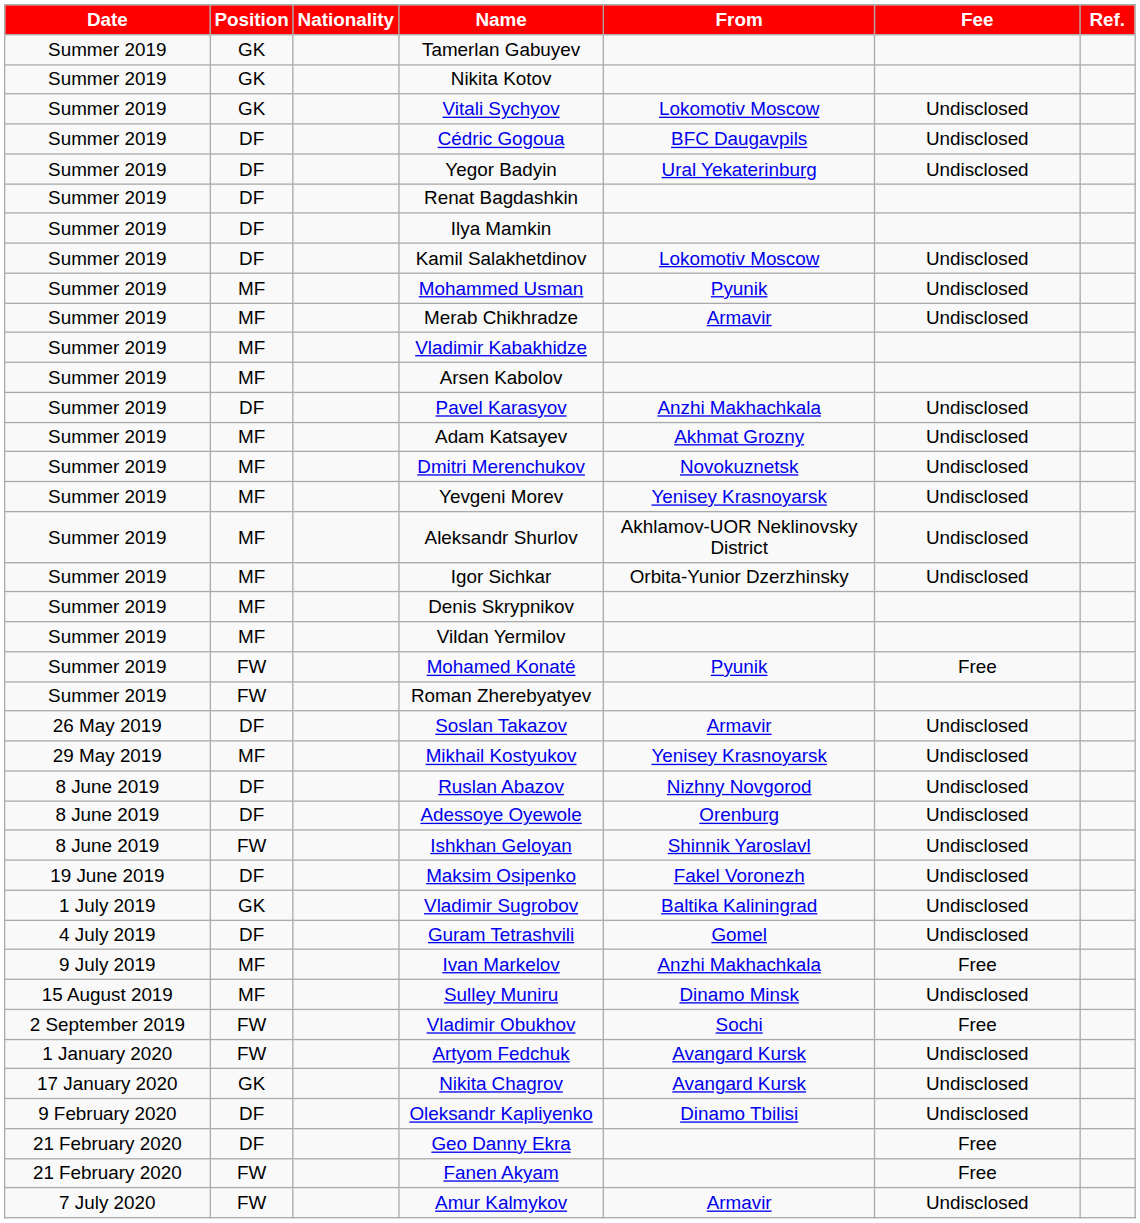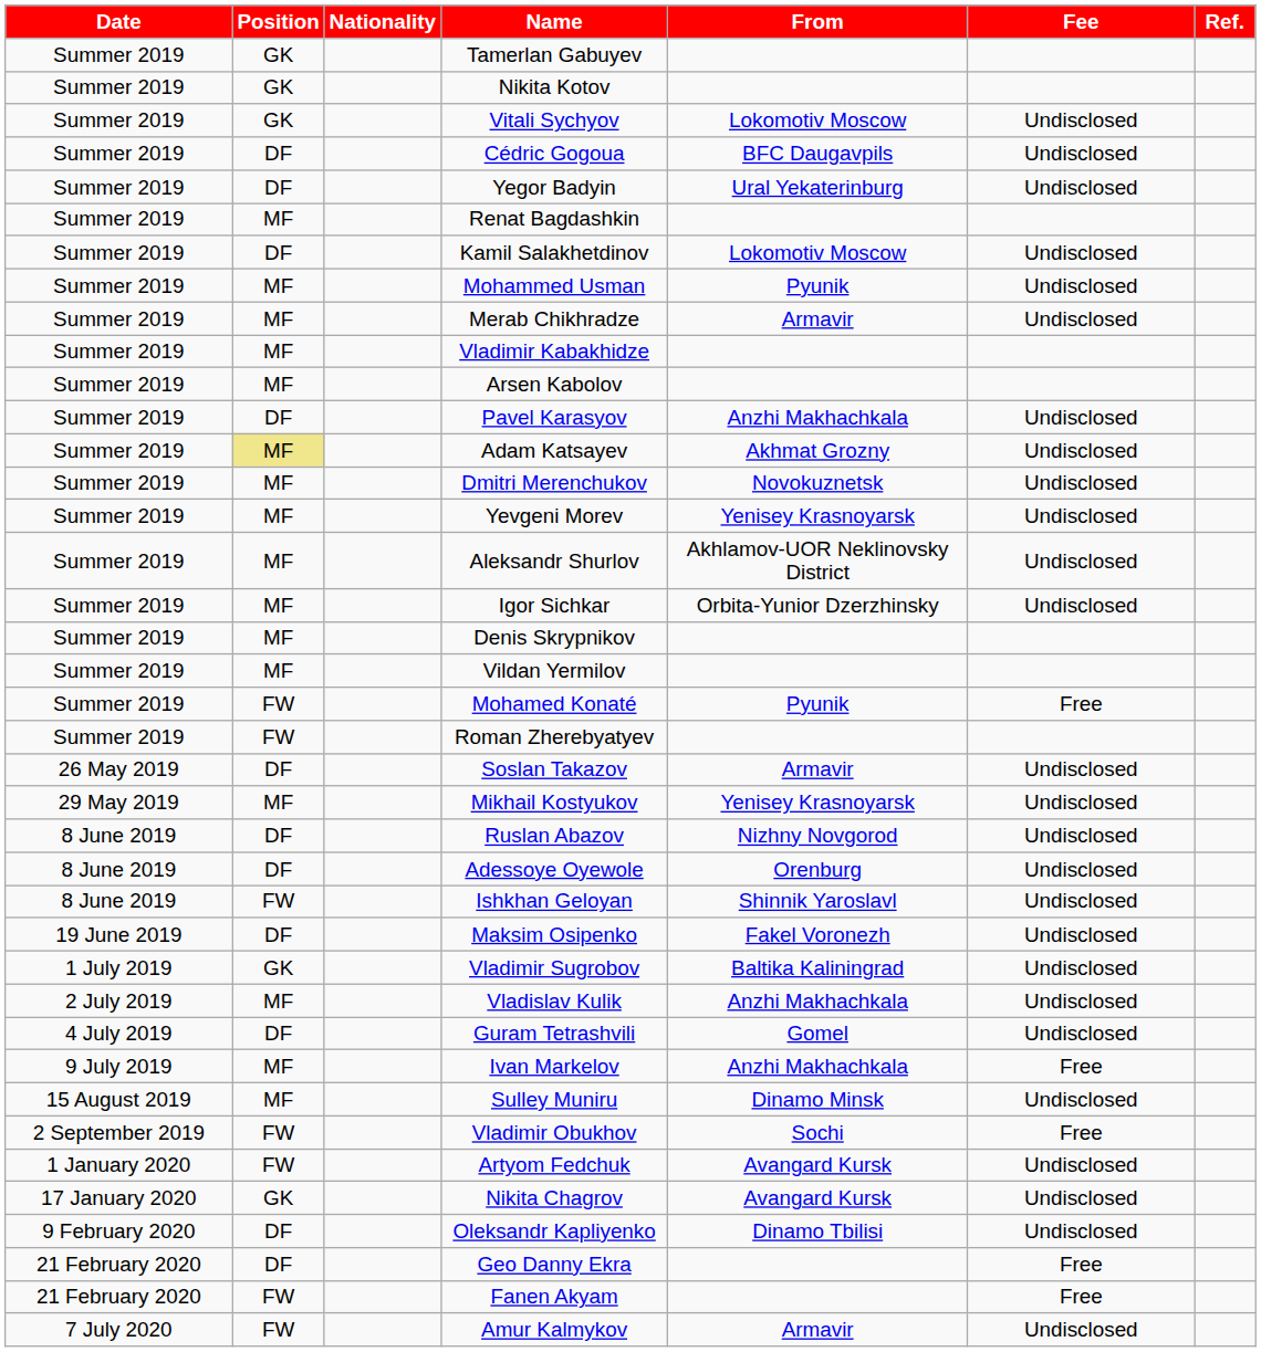 <table class="wikitable"  style="text-align:center; font-size:90%; ">
 <tr>
 <th style="background:#FF0000; color:white; width:150px;">Date</th>
 <th style="background:#FF0000; color:white; width:55px;">Position</th>
 <th style="background:#FF0000; color:white; width:505x;">Nationality</th>
 <th style="background:#FF0000; color:white; width:150px;">Name</th>
 <th style="background:#FF0000; color:white; width:200px;">From</th>
 <th style="background:#FF0000; color:white; width:150px;">Fee</th>
 <th style="background:#FF0000; color:white; width:35px;">Ref.</th>
 </tr>
 <tr>
 <td>Summer 2019</td>
 <td>GK</td>
 <td></td>
 <td>Tamerlan Gabuyev</td>
 <td></td>
 <td></td>
 <td></td>
 </tr>
 <tr>
 <td>Summer 2019</td>
 <td>GK</td>
 <td></td>
 <td>Nikita Kotov</td>
 <td></td>
 <td></td>
 <td></td>
 </tr>
 <tr>
 <td>Summer 2019</td>
 <td>GK</td>
 <td></td>
 <td><a href='#'>Vitali Sychyov</a></td>
 <td><a href='#'>Lokomotiv Moscow</a></td>
 <td>Undisclosed</td>
 <td></td>
 </tr>
 <tr>
 <td>Summer 2019</td>
 <td>DF</td>
 <td></td>
 <td><a href='#'>Cédric Gogoua</a></td>
 <td><a href='#'>BFC Daugavpils</a></td>
 <td>Undisclosed</td>
 <td></td>
 </tr>
 <tr>
 <td>Summer 2019</td>
 <td>DF</td>
 <td></td>
 <td>Yegor Badyin</td>
 <td><a href='#'>Ural Yekaterinburg</a></td>
 <td>Undisclosed</td>
 <td></td>
 </tr>
 <tr>
 <td>Summer 2019</td>
-<td>DF</td>
+<td>MF</td>
 <td></td>
 <td>Renat Bagdashkin</td>
-<td></td>
-<td></td>
-<td></td>
-</tr>
-<tr>
-<td>Summer 2019</td>
-<td>DF</td>
-<td></td>
-<td>Ilya Mamkin</td>
 <td></td>
 <td></td>
 <td></td>
 </tr>
 <tr>
 <td>Summer 2019</td>
 <td>DF</td>
 <td></td>
 <td>Kamil Salakhetdinov</td>
 <td><a href='#'>Lokomotiv Moscow</a></td>
 <td>Undisclosed</td>
 <td></td>
 </tr>
 <tr>
 <td>Summer 2019</td>
 <td>MF</td>
 <td></td>
 <td><a href='#'>Mohammed Usman</a></td>
 <td><a href='#'>Pyunik</a></td>
 <td>Undisclosed</td>
 <td></td>
 </tr>
 <tr>
 <td>Summer 2019</td>
 <td>MF</td>
 <td></td>
 <td>Merab Chikhradze</td>
 <td><a href='#'>Armavir</a></td>
 <td>Undisclosed</td>
 <td></td>
 </tr>
 <tr>
 <td>Summer 2019</td>
 <td>MF</td>
 <td></td>
 <td><a href='#'>Vladimir Kabakhidze</a></td>
 <td></td>
 <td></td>
 <td></td>
 </tr>
 <tr>
 <td>Summer 2019</td>
 <td>MF</td>
 <td></td>
 <td>Arsen Kabolov</td>
 <td></td>
 <td></td>
 <td></td>
 </tr>
 <tr>
 <td>Summer 2019</td>
 <td>DF</td>
 <td></td>
 <td><a href='#'>Pavel Karasyov</a></td>
 <td><a href='#'>Anzhi Makhachkala</a></td>
 <td>Undisclosed</td>
 <td></td>
 </tr>
 <tr>
 <td>Summer 2019</td>
-<td>MF</td>
+<td style="background: khaki;">MF</td>
 <td></td>
 <td>Adam Katsayev</td>
 <td><a href='#'>Akhmat Grozny</a></td>
 <td>Undisclosed</td>
 <td></td>
 </tr>
 <tr>
 <td>Summer 2019</td>
 <td>MF</td>
 <td></td>
 <td><a href='#'>Dmitri Merenchukov</a></td>
 <td><a href='#'>Novokuznetsk</a></td>
 <td>Undisclosed</td>
 <td></td>
 </tr>
 <tr>
 <td>Summer 2019</td>
 <td>MF</td>
 <td></td>
 <td>Yevgeni Morev</td>
 <td><a href='#'>Yenisey Krasnoyarsk</a></td>
 <td>Undisclosed</td>
 <td></td>
 </tr>
 <tr>
 <td>Summer 2019</td>
 <td>MF</td>
 <td></td>
 <td>Aleksandr Shurlov</td>
 <td>Akhlamov-UOR Neklinovsky District</td>
 <td>Undisclosed</td>
 <td></td>
 </tr>
 <tr>
 <td>Summer 2019</td>
 <td>MF</td>
 <td></td>
 <td>Igor Sichkar</td>
 <td>Orbita-Yunior Dzerzhinsky</td>
 <td>Undisclosed</td>
 <td></td>
 </tr>
 <tr>
 <td>Summer 2019</td>
 <td>MF</td>
 <td></td>
 <td>Denis Skrypnikov</td>
 <td></td>
 <td></td>
 <td></td>
 </tr>
 <tr>
 <td>Summer 2019</td>
 <td>MF</td>
 <td></td>
 <td>Vildan Yermilov</td>
 <td></td>
 <td></td>
 <td></td>
 </tr>
 <tr>
 <td>Summer 2019</td>
 <td>FW</td>
 <td></td>
 <td><a href='#'>Mohamed Konaté</a></td>
 <td><a href='#'>Pyunik</a></td>
 <td>Free</td>
 <td></td>
 </tr>
 <tr>
 <td>Summer 2019</td>
 <td>FW</td>
 <td></td>
 <td>Roman Zherebyatyev</td>
 <td></td>
 <td></td>
 <td></td>
 </tr>
 <tr>
 <td>26 May 2019</td>
 <td>DF</td>
 <td></td>
 <td><a href='#'>Soslan Takazov</a></td>
 <td><a href='#'>Armavir</a></td>
 <td>Undisclosed</td>
 <td></td>
 </tr>
 <tr>
 <td>29 May 2019</td>
 <td>MF</td>
 <td></td>
 <td><a href='#'>Mikhail Kostyukov</a></td>
 <td><a href='#'>Yenisey Krasnoyarsk</a></td>
 <td>Undisclosed</td>
 <td></td>
 </tr>
 <tr>
 <td>8 June 2019</td>
 <td>DF</td>
 <td></td>
 <td><a href='#'>Ruslan Abazov</a></td>
 <td><a href='#'>Nizhny Novgorod</a></td>
 <td>Undisclosed</td>
 <td></td>
 </tr>
 <tr>
 <td>8 June 2019</td>
 <td>DF</td>
 <td></td>
 <td><a href='#'>Adessoye Oyewole</a></td>
 <td><a href='#'>Orenburg</a></td>
 <td>Undisclosed</td>
 <td></td>
 </tr>
 <tr>
 <td>8 June 2019</td>
 <td>FW</td>
 <td></td>
 <td><a href='#'>Ishkhan Geloyan</a></td>
 <td><a href='#'>Shinnik Yaroslavl</a></td>
 <td>Undisclosed</td>
 <td></td>
 </tr>
 <tr>
 <td>19 June 2019</td>
 <td>DF</td>
 <td></td>
 <td><a href='#'>Maksim Osipenko</a></td>
 <td><a href='#'>Fakel Voronezh</a></td>
 <td>Undisclosed</td>
 <td></td>
 </tr>
 <tr>
 <td>1 July 2019</td>
 <td>GK</td>
 <td></td>
 <td><a href='#'>Vladimir Sugrobov</a></td>
 <td><a href='#'>Baltika Kaliningrad</a></td>
 <td>Undisclosed</td>
 <td></td>
 </tr>
 <tr>
+<td>2 July 2019</td>
+<td>MF</td>
+<td></td>
+<td><a href='#'>Vladislav Kulik</a></td>
+<td><a href='#'>Anzhi Makhachkala</a></td>
+<td>Undisclosed</td>
+<td></td>
+</tr>
+<tr>
 <td>4 July 2019</td>
 <td>DF</td>
 <td></td>
 <td><a href='#'>Guram Tetrashvili</a></td>
 <td><a href='#'>Gomel</a></td>
 <td>Undisclosed</td>
 <td></td>
 </tr>
 <tr>
 <td>9 July 2019</td>
 <td>MF</td>
 <td></td>
 <td><a href='#'>Ivan Markelov</a></td>
 <td><a href='#'>Anzhi Makhachkala</a></td>
 <td>Free</td>
 <td></td>
 </tr>
 <tr>
 <td>15 August 2019</td>
 <td>MF</td>
 <td></td>
 <td><a href='#'>Sulley Muniru</a></td>
 <td><a href='#'>Dinamo Minsk</a></td>
 <td>Undisclosed</td>
 <td></td>
 </tr>
 <tr>
 <td>2 September 2019</td>
 <td>FW</td>
 <td></td>
 <td><a href='#'>Vladimir Obukhov</a></td>
 <td><a href='#'>Sochi</a></td>
 <td>Free</td>
 <td></td>
 </tr>
 <tr>
 <td>1 January 2020</td>
 <td>FW</td>
 <td></td>
 <td><a href='#'>Artyom Fedchuk</a></td>
 <td><a href='#'>Avangard Kursk</a></td>
 <td>Undisclosed</td>
 <td></td>
 </tr>
 <tr>
 <td>17 January 2020</td>
 <td>GK</td>
 <td></td>
 <td><a href='#'>Nikita Chagrov</a></td>
 <td><a href='#'>Avangard Kursk</a></td>
 <td>Undisclosed</td>
 <td></td>
 </tr>
 <tr>
 <td>9 February 2020</td>
 <td>DF</td>
 <td></td>
 <td><a href='#'>Oleksandr Kapliyenko</a></td>
 <td><a href='#'>Dinamo Tbilisi</a></td>
 <td>Undisclosed</td>
 <td></td>
 </tr>
 <tr>
 <td>21 February 2020</td>
 <td>DF</td>
 <td></td>
 <td><a href='#'>Geo Danny Ekra</a></td>
 <td></td>
 <td>Free</td>
 <td></td>
 </tr>
 <tr>
 <td>21 February 2020</td>
 <td>FW</td>
 <td></td>
 <td><a href='#'>Fanen Akyam</a></td>
 <td></td>
 <td>Free</td>
 <td></td>
 </tr>
 <tr>
 <td>7 July 2020</td>
 <td>FW</td>
 <td></td>
 <td><a href='#'>Amur Kalmykov</a></td>
 <td><a href='#'>Armavir</a></td>
 <td>Undisclosed</td>
 <td></td>
 </tr>
 </table>
